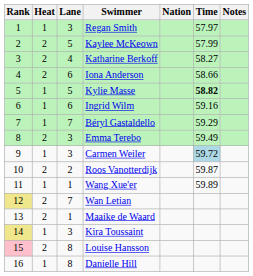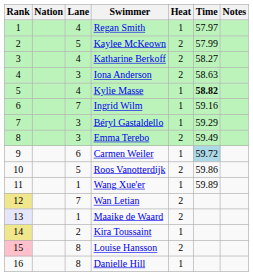 <table class="wikitable sortable mw-collapsible" style="text-align:center">
 <tr>
 <th scope="col">Rank</th>
-<th scope="col">Heat</th>
+<th scope="col">Nation</th>
 <th scope="col">Lane</th>
 <th scope="col">Swimmer</th>
-<th scope="col">Nation</th>
+<th scope="col">Heat</th>
 <th scope="col">Time</th>
 <th scope="col">Notes</th>
 </tr>
 <tr bgcolor=bbf3bb>
 <td>1</td>
+<td align=left></td>
+<td>4</td>
+<td align=left><a href='#'>Regan Smith</a></td>
 <td>1</td>
-<td>3</td>
-<td align=left><a href='#'>Regan Smith</a></td>
-<td align=left></td>
 <td>57.97</td>
 <td></td>
 </tr>
 <tr bgcolor=bbf3bb>
 <td>2</td>
-<td>2</td>
+<td align=left></td>
 <td>5</td>
 <td align=left><a href='#'>Kaylee McKeown</a></td>
-<td align=left></td>
+<td>2</td>
 <td>57.99</td>
 <td></td>
 </tr>
 <tr bgcolor=bbf3bb>
 <td>3</td>
-<td>2</td>
+<td align=left></td>
 <td>4</td>
 <td align=left><a href='#'>Katharine Berkoff</a></td>
-<td align=left></td>
+<td>2</td>
 <td>58.27</td>
 <td></td>
 </tr>
 <tr bgcolor=bbf3bb>
 <td>4</td>
+<td align=left></td>
+<td>3</td>
+<td align=left><a href='#'>Iona Anderson</a></td>
 <td>2</td>
-<td>6</td>
-<td align=left><a href='#'>Iona Anderson</a></td>
-<td align=left></td>
-<td>58.66</td>
+<td>58.63</td>
 <td></td>
 </tr>
 <tr bgcolor=bbf3bb>
 <td>5</td>
+<td align=left></td>
+<td>4</td>
+<td align=left><a href='#'>Kylie Masse</a></td>
 <td>1</td>
-<td>5</td>
-<td align=left><a href='#'>Kylie Masse</a></td>
-<td align=left></td>
 <td><strong>58.82</strong></td>
 <td></td>
 </tr>
 <tr bgcolor=bbf3bb>
 <td>6</td>
+<td align=left></td>
+<td>7</td>
+<td align=left><a href='#'>Ingrid Wilm</a></td>
 <td>1</td>
-<td>6</td>
-<td align=left><a href='#'>Ingrid Wilm</a></td>
-<td align=left></td>
 <td>59.16</td>
 <td></td>
 </tr>
 <tr bgcolor=bbf3bb>
 <td>7</td>
+<td align=left></td>
+<td>3</td>
+<td align=left><a href='#'>Béryl Gastaldello</a></td>
 <td>1</td>
-<td>7</td>
-<td align=left><a href='#'>Béryl Gastaldello</a></td>
-<td align=left></td>
 <td>59.29</td>
 <td></td>
 </tr>
 <tr bgcolor=bbf3bb>
 <td>8</td>
-<td>2</td>
+<td align=left></td>
 <td>3</td>
 <td align=left><a href='#'>Emma Terebo</a></td>
-<td align=left></td>
+<td>2</td>
 <td>59.49</td>
 <td></td>
 </tr>
 <tr>
 <td>9</td>
+<td align=left></td>
+<td>6</td>
+<td align=left><a href='#'>Carmen Weiler</a></td>
 <td>1</td>
-<td>3</td>
-<td align=left><a href='#'>Carmen Weiler</a></td>
-<td align=left></td>
 <td style="background: lightblue;">59.72</td>
 <td></td>
 </tr>
 <tr>
 <td>10</td>
+<td align=left></td>
+<td>5</td>
+<td align=left><a href='#'>Roos Vanotterdijk</a></td>
 <td>2</td>
-<td>2</td>
-<td align=left><a href='#'>Roos Vanotterdijk</a></td>
-<td align=left></td>
-<td>59.87</td>
+<td>59.86</td>
 <td></td>
 </tr>
 <tr>
 <td>11</td>
-<td>1</td>
+<td align=left></td>
 <td>1</td>
 <td align=left><a href='#'>Wang Xue'er</a></td>
-<td align=left></td>
+<td>1</td>
 <td>59.89</td>
 <td></td>
 </tr>
 <tr>
 <td style="background: khaki;">12</td>
-<td>2</td>
+<td align=left></td>
 <td>7</td>
 <td align=left><a href='#'>Wan Letian</a></td>
-<td align=left></td>
+<td>2</td>
 <td></td>
 <td></td>
 </tr>
 <tr>
-<td>13</td>
-<td>2</td>
+<td style="background: lavender;">13</td>
+<td align=left></td>
 <td>1</td>
 <td align=left><a href='#'>Maaike de Waard</a></td>
-<td align=left></td>
+<td>2</td>
 <td></td>
 <td></td>
 </tr>
 <tr>
 <td style="background: khaki;">14</td>
+<td align=left></td>
+<td>2</td>
+<td align=left><a href='#'>Kira Toussaint</a></td>
 <td>1</td>
-<td>3</td>
-<td align=left><a href='#'>Kira Toussaint</a></td>
-<td align=left></td>
 <td></td>
 <td></td>
 </tr>
 <tr>
 <td style="background: pink;">15</td>
-<td>2</td>
+<td align=left></td>
 <td>8</td>
 <td align=left><a href='#'>Louise Hansson</a></td>
-<td align=left></td>
+<td>2</td>
 <td></td>
 <td></td>
 </tr>
 <tr>
 <td>16</td>
-<td>1</td>
+<td align=left></td>
 <td>8</td>
 <td align=left><a href='#'>Danielle Hill</a></td>
-<td align=left></td>
+<td>1</td>
 <td></td>
 <td></td>
 </tr>
 </table>
